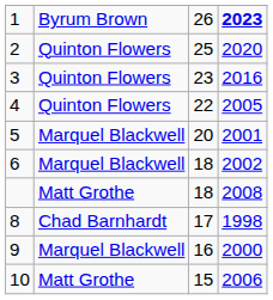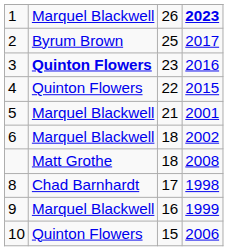 <table class="wikitable">
 <tr>
 </tr>
 <tr>
 <td>1</td>
-<td><a href='#'>Byrum Brown</a></td>
+<td><a href='#'>Marquel Blackwell</a></td>
 <td>26</td>
 <td><strong><a href='#'>2023</a></strong></td>
 </tr>
 <tr>
 <td>2</td>
-<td><a href='#'>Quinton Flowers</a></td>
+<td><a href='#'>Byrum Brown</a></td>
 <td>25</td>
-<td><a href='#'>2020</a></td>
+<td><a href='#'>2017</a></td>
 </tr>
 <tr>
 <td>3</td>
-<td><a href='#'>Quinton Flowers</a></td>
+<td><strong><a href='#'>Quinton Flowers</a></strong></td>
 <td>23</td>
 <td><a href='#'>2016</a></td>
 </tr>
 <tr>
 <td>4</td>
 <td><a href='#'>Quinton Flowers</a></td>
 <td>22</td>
-<td><a href='#'>2005</a></td>
+<td><a href='#'>2015</a></td>
 </tr>
 <tr>
 <td>5</td>
 <td><a href='#'>Marquel Blackwell</a></td>
-<td>20</td>
+<td>21</td>
 <td><a href='#'>2001</a></td>
 </tr>
 <tr>
 <td>6</td>
 <td><a href='#'>Marquel Blackwell</a></td>
 <td>18</td>
 <td><a href='#'>2002</a></td>
 </tr>
 <tr>
 <td></td>
 <td><a href='#'>Matt Grothe</a></td>
 <td>18</td>
 <td><a href='#'>2008</a></td>
 </tr>
 <tr>
 <td>8</td>
 <td><a href='#'>Chad Barnhardt</a></td>
 <td>17</td>
 <td><a href='#'>1998</a></td>
 </tr>
 <tr>
 <td>9</td>
 <td><a href='#'>Marquel Blackwell</a></td>
 <td>16</td>
-<td><a href='#'>2000</a></td>
+<td><a href='#'>1999</a></td>
 </tr>
 <tr>
 <td>10</td>
-<td><a href='#'>Matt Grothe</a></td>
+<td><a href='#'>Quinton Flowers</a></td>
 <td>15</td>
 <td><a href='#'>2006</a></td>
 </tr>
 </table>
